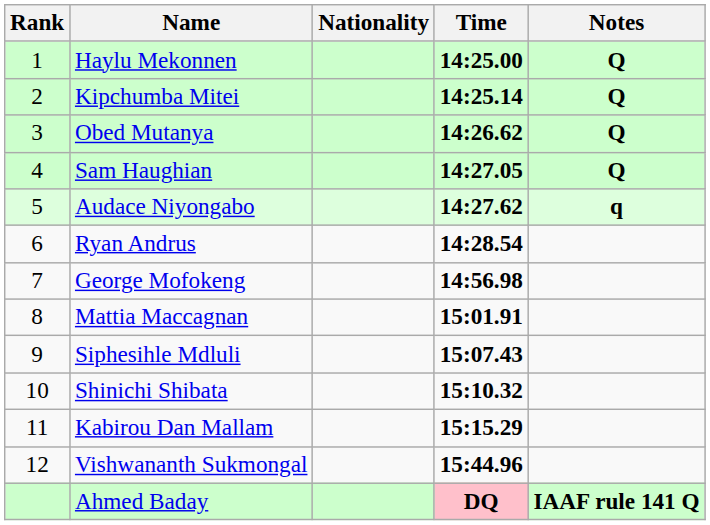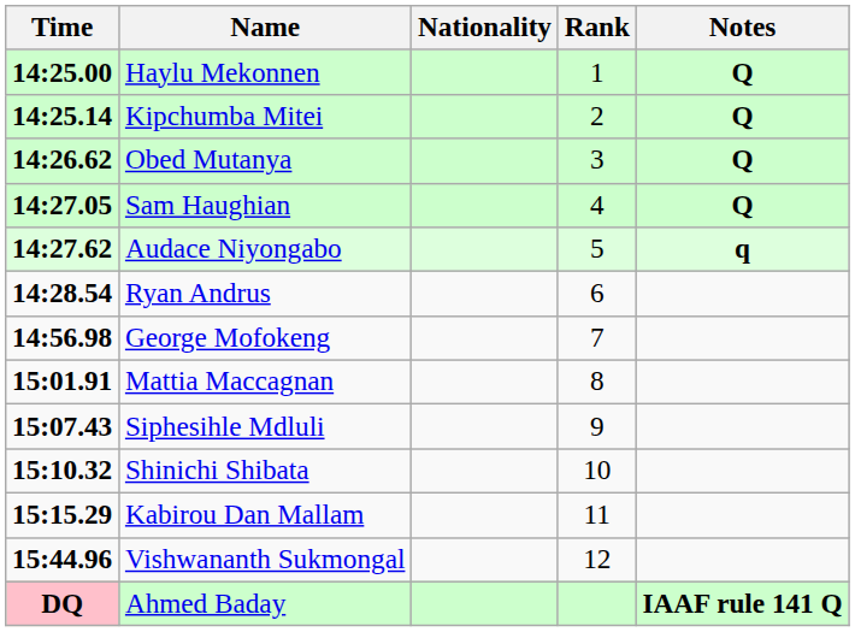 <table class="wikitable sortable" style="text-align:center">
 <tr>
-<th>Rank</th>
+<th>Time</th>
 <th>Name</th>
 <th>Nationality</th>
-<th>Time</th>
+<th>Rank</th>
 <th>Notes</th>
 </tr>
 <tr bgcolor=ccffcc>
-<td>1</td>
+<td><strong>14:25.00</strong></td>
 <td align=left><a href='#'>Haylu Mekonnen</a></td>
 <td align=left></td>
-<td><strong>14:25.00</strong></td>
+<td>1</td>
 <td><strong>Q</strong></td>
 </tr>
 <tr bgcolor=ccffcc>
-<td>2</td>
+<td><strong>14:25.14</strong></td>
 <td align=left><a href='#'>Kipchumba Mitei</a></td>
 <td align=left></td>
-<td><strong>14:25.14</strong></td>
+<td>2</td>
 <td><strong>Q</strong></td>
 </tr>
 <tr bgcolor=ccffcc>
-<td>3</td>
+<td><strong>14:26.62</strong></td>
 <td align=left><a href='#'>Obed Mutanya</a></td>
 <td align=left></td>
-<td><strong>14:26.62</strong></td>
+<td>3</td>
 <td><strong>Q</strong></td>
 </tr>
 <tr bgcolor=ccffcc>
-<td>4</td>
+<td><strong>14:27.05</strong></td>
 <td align=left><a href='#'>Sam Haughian</a></td>
 <td align=left></td>
-<td><strong>14:27.05</strong></td>
+<td>4</td>
 <td><strong>Q</strong></td>
 </tr>
 <tr bgcolor=ddffdd>
-<td>5</td>
+<td><strong>14:27.62</strong></td>
 <td align=left><a href='#'>Audace Niyongabo</a></td>
 <td align=left></td>
-<td><strong>14:27.62</strong></td>
+<td>5</td>
 <td><strong>q</strong></td>
 </tr>
 <tr>
-<td>6</td>
+<td><strong>14:28.54</strong></td>
 <td align=left><a href='#'>Ryan Andrus</a></td>
 <td align=left></td>
-<td><strong>14:28.54</strong></td>
+<td>6</td>
 <td></td>
 </tr>
 <tr>
-<td>7</td>
+<td><strong>14:56.98</strong></td>
 <td align=left><a href='#'>George Mofokeng</a></td>
 <td align=left></td>
-<td><strong>14:56.98</strong></td>
+<td>7</td>
 <td></td>
 </tr>
 <tr>
-<td>8</td>
+<td><strong>15:01.91</strong></td>
 <td align=left><a href='#'>Mattia Maccagnan</a></td>
 <td align=left></td>
-<td><strong>15:01.91</strong></td>
+<td>8</td>
 <td></td>
 </tr>
 <tr>
-<td>9</td>
+<td><strong>15:07.43</strong></td>
 <td align=left><a href='#'>Siphesihle Mdluli</a></td>
 <td align=left></td>
-<td><strong>15:07.43</strong></td>
+<td>9</td>
 <td></td>
 </tr>
 <tr>
-<td>10</td>
+<td><strong>15:10.32</strong></td>
 <td align=left><a href='#'>Shinichi Shibata</a></td>
 <td align=left></td>
-<td><strong>15:10.32</strong></td>
+<td>10</td>
 <td></td>
 </tr>
 <tr>
-<td>11</td>
+<td><strong>15:15.29</strong></td>
 <td align=left><a href='#'>Kabirou Dan Mallam</a></td>
 <td align=left></td>
-<td><strong>15:15.29</strong></td>
+<td>11</td>
 <td></td>
 </tr>
 <tr>
-<td>12</td>
+<td><strong>15:44.96</strong></td>
 <td align=left><a href='#'>Vishwananth Sukmongal</a></td>
 <td align=left></td>
-<td><strong>15:44.96</strong></td>
+<td>12</td>
 <td></td>
 </tr>
 <tr bgcolor=ccffcc>
-<td></td>
+<td bgcolor=pink><strong>DQ</strong></td>
 <td align=left><a href='#'>Ahmed Baday</a></td>
 <td align=left></td>
-<td bgcolor=pink><strong>DQ</strong></td>
+<td></td>
 <td><strong>IAAF rule 141 Q</strong></td>
 </tr>
 </table>
